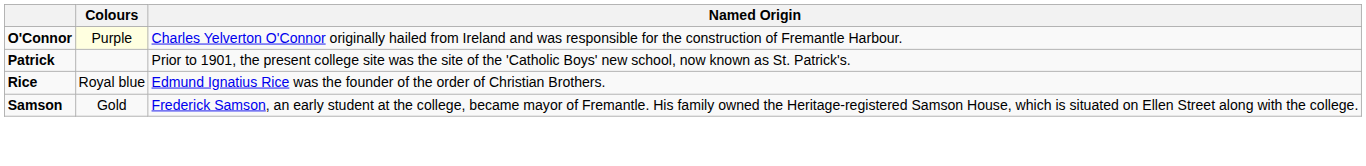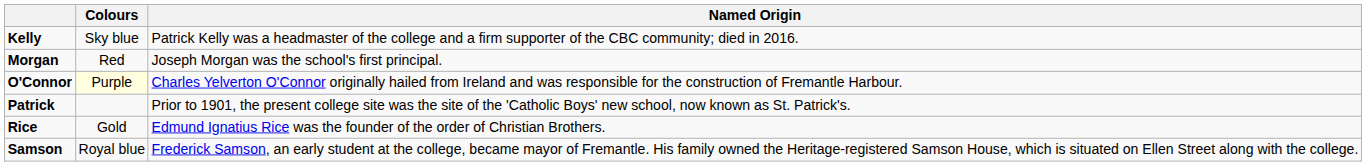 <table class="wikitable">
 <tr>
 <th></th>
 <th>Colours</th>
 <th>Named Origin</th>
+</tr>
+<tr>
+<td><strong>Kelly</strong></td>
+<td align="center">Sky blue<br></td>
+<td>Patrick Kelly was a headmaster of the college and a firm supporter of the CBC community; died in 2016.</td>
+</tr>
+<tr>
+<td><strong>Morgan</strong></td>
+<td align="center">Red<br></td>
+<td>Joseph Morgan was the school's first principal.</td>
 </tr>
 <tr>
 <td><strong>O'Connor</strong></td>
 <td align="center" style="background: lightyellow;">Purple<br></td>
 <td><a href='#'>Charles Yelverton O'Connor</a> originally hailed from Ireland and was responsible for the construction of Fremantle Harbour.</td>
 </tr>
 <tr>
 <td><strong>Patrick</strong></td>
 <td align="center"><br></td>
 <td>Prior to 1901, the present college site was the site of the 'Catholic Boys' new school, now known as St. Patrick's.</td>
 </tr>
 <tr>
 <td><strong>Rice</strong></td>
-<td align="center">Royal blue<br></td>
+<td align="center">Gold<br></td>
 <td><a href='#'>Edmund Ignatius Rice</a> was the founder of the order of Christian Brothers.</td>
 </tr>
 <tr>
 <td><strong>Samson</strong></td>
-<td align="center">Gold<br></td>
+<td align="center">Royal blue<br></td>
 <td><a href='#'>Frederick Samson</a>, an early student at the college, became mayor of Fremantle. His family owned the Heritage-registered Samson House, which is situated on Ellen Street along with the college.</td>
 </tr>
 </table>
